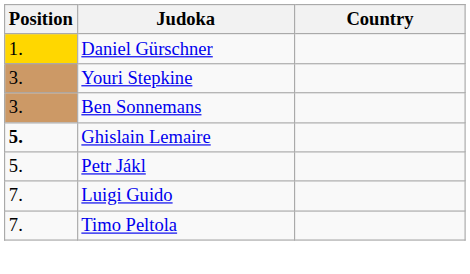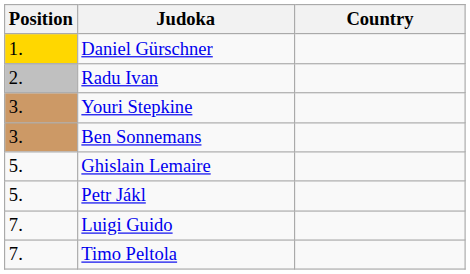 <table class=wikitable>
 <tr>
 <th>Position</th>
 <th width=180>Judoka</th>
 <th width=140>Country</th>
 </tr>
 <tr>
 <td bgcolor=gold>1.</td>
 <td><a href='#'>Daniel Gürschner</a></td>
+<td></td>
+</tr>
+<tr>
+<td bgcolor=silver>2.</td>
+<td><a href='#'>Radu Ivan</a></td>
 <td></td>
 </tr>
 <tr>
 <td bgcolor=CC9966>3.</td>
 <td><a href='#'>Youri Stepkine</a></td>
 <td></td>
 </tr>
 <tr>
 <td bgcolor=CC9966>3.</td>
 <td><a href='#'>Ben Sonnemans</a></td>
 <td></td>
 </tr>
 <tr>
-<td><strong>5.</strong></td>
+<td>5.</td>
 <td><a href='#'>Ghislain Lemaire</a></td>
 <td></td>
 </tr>
 <tr>
 <td>5.</td>
 <td><a href='#'>Petr Jákl</a></td>
 <td></td>
 </tr>
 <tr>
 <td>7.</td>
 <td><a href='#'>Luigi Guido</a></td>
 <td></td>
 </tr>
 <tr>
 <td>7.</td>
 <td><a href='#'>Timo Peltola</a></td>
 <td></td>
 </tr>
 </table>
